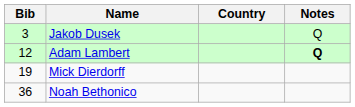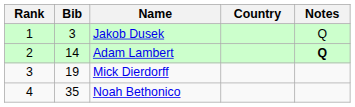 <table class="wikitable" style="text-align:center; width:450px">
 <tr>
+<th>Rank</th>
 <th>Bib</th>
 <th>Name</th>
 <th>Country</th>
 <th>Notes</th>
 </tr>
 <tr bgcolor=ccffcc>
+<td>1</td>
 <td>3</td>
 <td align=left><a href='#'>Jakob Dusek</a></td>
 <td align=left></td>
 <td>Q</td>
 </tr>
 <tr bgcolor=ccffcc>
-<td>12</td>
+<td>2</td>
+<td>14</td>
 <td align=left><a href='#'>Adam Lambert</a></td>
 <td align=left></td>
 <td><strong>Q</strong></td>
 </tr>
 <tr>
+<td>3</td>
 <td>19</td>
 <td align=left><a href='#'>Mick Dierdorff</a></td>
 <td align=left></td>
 <td></td>
 </tr>
 <tr>
-<td>36</td>
+<td>4</td>
+<td>35</td>
 <td align=left><a href='#'>Noah Bethonico</a></td>
 <td align=left></td>
 <td></td>
 </tr>
 </table>
